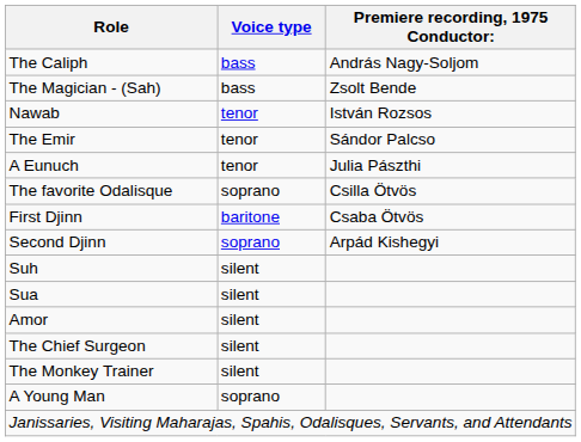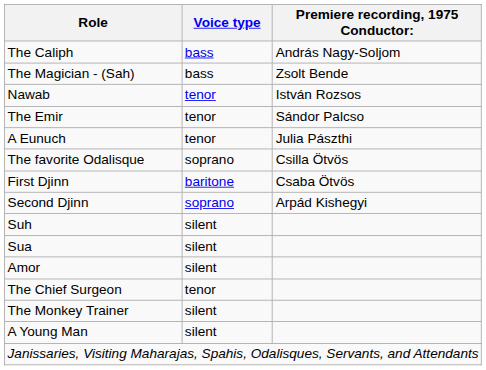 <table class="wikitable">
 <tr>
 <th>Role</th>
 <th><a href='#'>Voice type</a></th>
 <th>Premiere recording, 1975<br>Conductor: </th>
 </tr>
 <tr>
 <td>The Caliph</td>
 <td><a href='#'>bass</a></td>
 <td>András Nagy-Soljom</td>
 </tr>
 <tr>
 <td>The Magician - (Sah)</td>
 <td>bass</td>
 <td>Zsolt Bende</td>
 </tr>
 <tr>
 <td>Nawab</td>
 <td><a href='#'>tenor</a></td>
 <td>István Rozsos</td>
 </tr>
 <tr>
 <td>The Emir</td>
 <td>tenor</td>
 <td>Sándor Palcso</td>
 </tr>
 <tr>
 <td>A Eunuch</td>
 <td>tenor</td>
 <td>Julia Pászthi</td>
 </tr>
 <tr>
 <td>The favorite Odalisque</td>
 <td>soprano</td>
 <td>Csilla Ötvös</td>
 </tr>
 <tr>
 <td>First Djinn</td>
 <td><a href='#'>baritone</a></td>
 <td>Csaba Ötvös</td>
 </tr>
 <tr>
 <td>Second Djinn</td>
 <td><a href='#'>soprano</a></td>
 <td>Arpád Kishegyi</td>
 </tr>
 <tr>
 <td>Suh</td>
 <td>silent</td>
 <td></td>
 </tr>
 <tr>
 <td>Sua</td>
 <td>silent</td>
 <td></td>
 </tr>
 <tr>
 <td>Amor</td>
 <td>silent</td>
 <td></td>
 </tr>
 <tr>
 <td>The Chief Surgeon</td>
-<td>silent</td>
+<td>tenor</td>
 <td></td>
 </tr>
 <tr>
 <td>The Monkey Trainer</td>
 <td>silent</td>
 <td></td>
 </tr>
 <tr>
 <td>A Young Man</td>
-<td>soprano</td>
+<td>silent</td>
 <td></td>
 </tr>
 <tr>
 <td colspan="4"><em>Janissaries, Visiting Maharajas, Spahis, Odalisques, Servants, and Attendants</em></td>
 </tr>
 </table>
